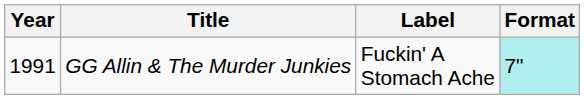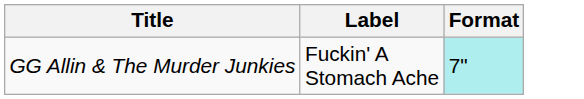 <table class="wikitable">
 <tr>
-<th>Year</th>
 <th>Title</th>
 <th>Label</th>
 <th>Format</th>
 </tr>
 <tr>
-<td>1991</td>
 <td><em>GG Allin & The Murder Junkies</em></td>
 <td>Fuckin' A<br> Stomach Ache</td>
 <td style="background: paleturquoise;">7"</td>
 </tr>
 </table>
